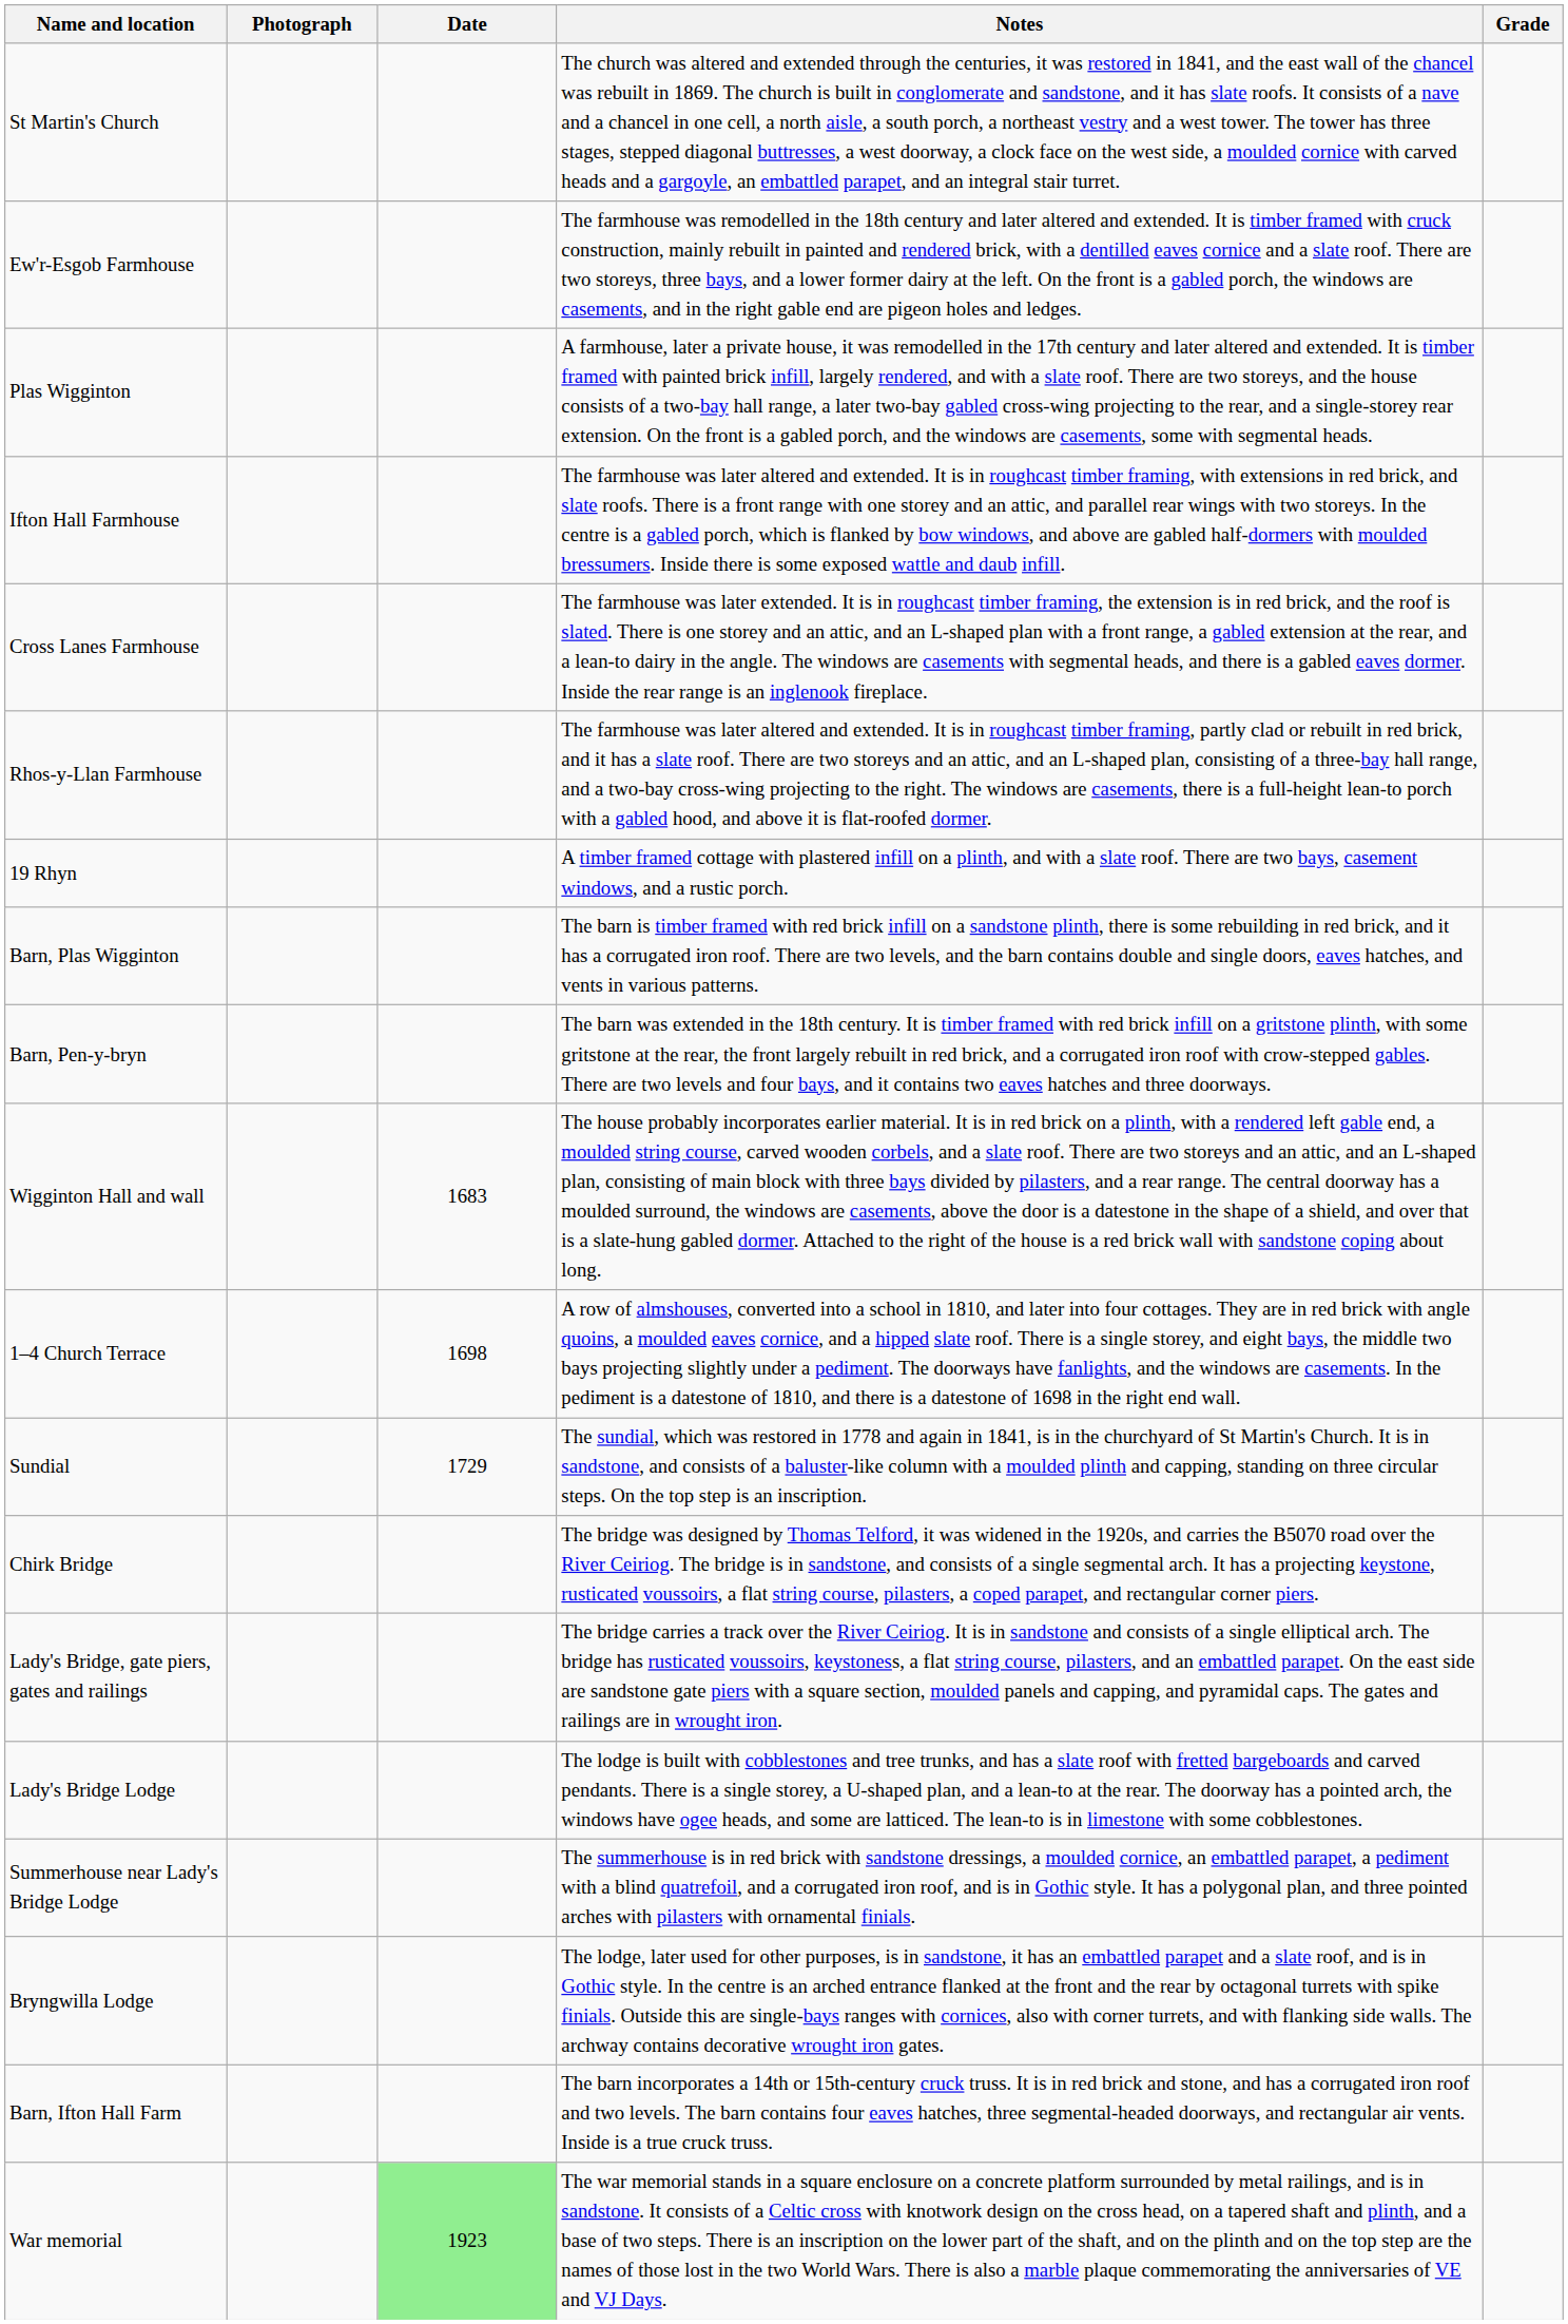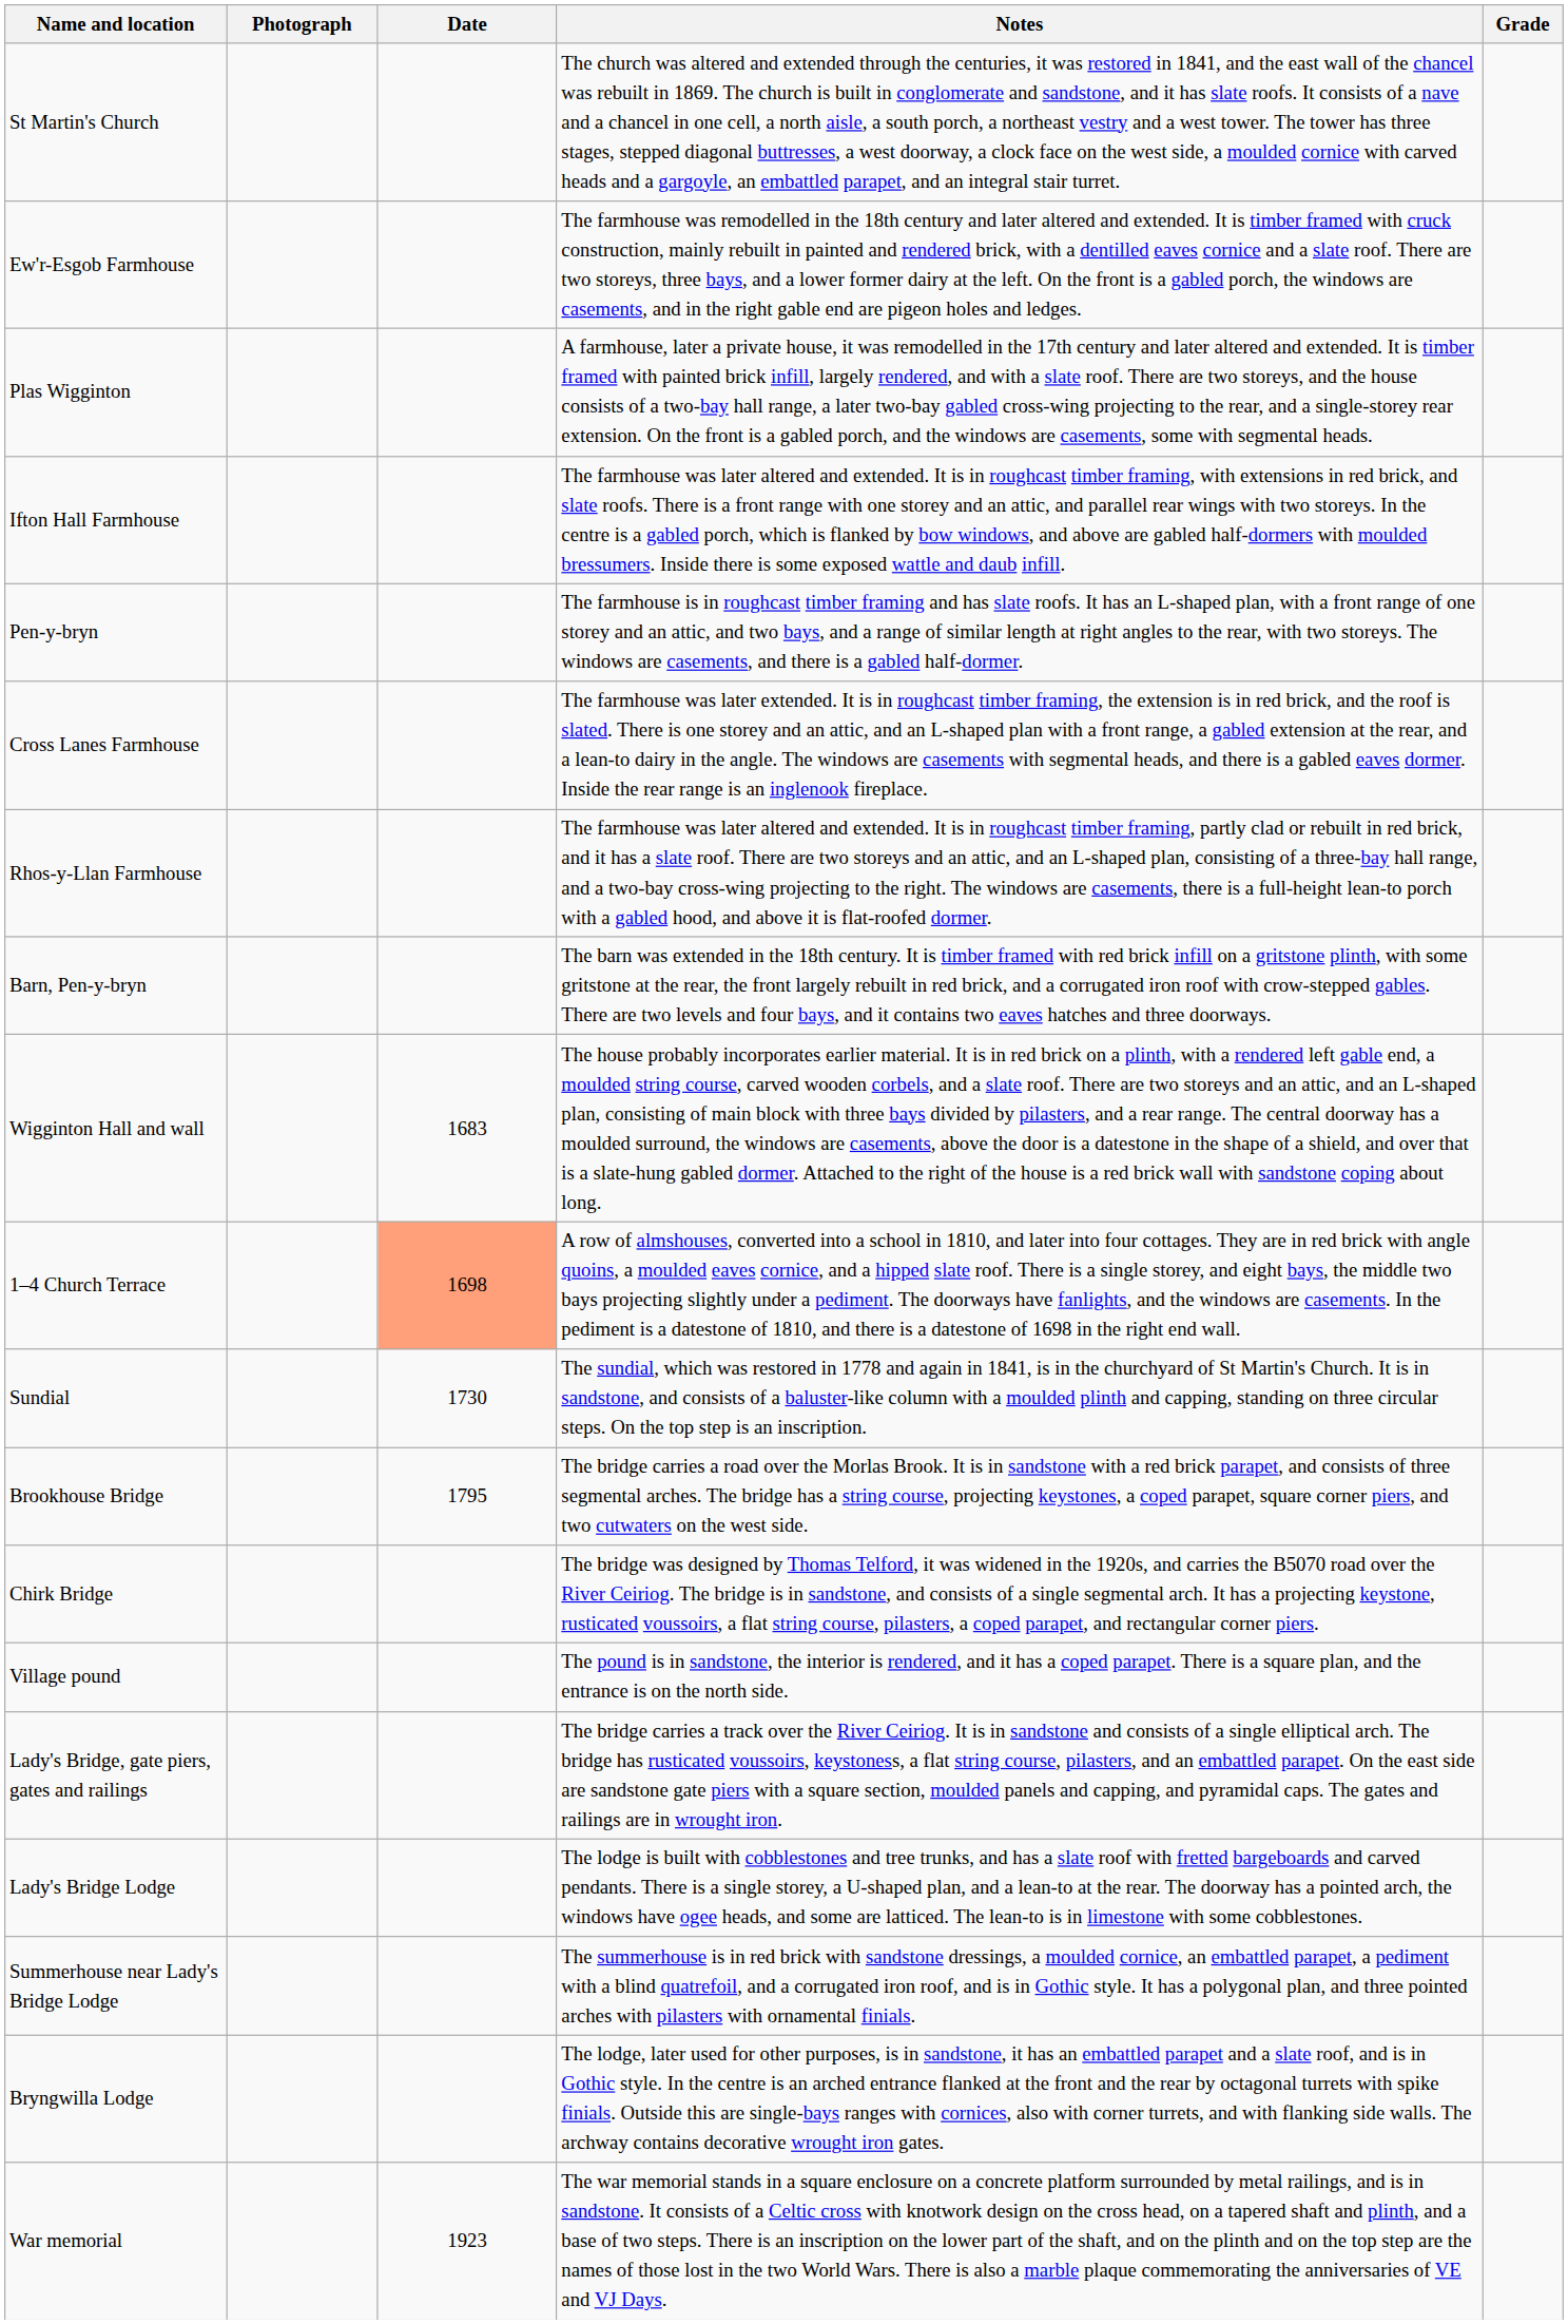 <table class="wikitable sortable plainrowheaders" style="width:100%; border:0; text-align:left; line-height:150%;">
 <tr>
 <th scope="col"  style="width:150px">Name and location</th>
 <th scope="col"  style="width:100px" class="unsortable">Photograph</th>
 <th scope="col"  style="width:120px">Date</th>
 <th scope="col"  style="width:650px" class="unsortable">Notes</th>
 <th scope="col"  style="width:50px">Grade</th>
 </tr>
 <tr>
 <td>St Martin's Church<br><small></small></td>
 <td></td>
 <td align="center"></td>
 <td>The church was altered and extended through the centuries, it was <a href='#'>restored</a> in 1841, and the east wall of the <a href='#'>chancel</a> was rebuilt in 1869.  The church is built in <a href='#'>conglomerate</a> and <a href='#'>sandstone</a>, and it has <a href='#'>slate</a> roofs.  It consists of a <a href='#'>nave</a> and a chancel in one cell, a north <a href='#'>aisle</a>, a south porch, a northeast <a href='#'>vestry</a> and a west tower.  The tower has three stages, stepped diagonal <a href='#'>buttresses</a>, a west doorway, a clock face on the west side, a <a href='#'>moulded</a> <a href='#'>cornice</a> with carved heads and a <a href='#'>gargoyle</a>, an <a href='#'>embattled</a> <a href='#'>parapet</a>, and an integral stair turret.</td>
 <td align="center" ></td>
 </tr>
 <tr>
 <td>Ew'r-Esgob Farmhouse<br><small></small></td>
 <td></td>
 <td align="center"></td>
 <td>The farmhouse was remodelled in the 18th century and later altered and extended.  It is <a href='#'>timber framed</a> with <a href='#'>cruck</a> construction, mainly rebuilt in painted and <a href='#'>rendered</a> brick, with a <a href='#'>dentilled</a> <a href='#'>eaves</a> <a href='#'>cornice</a> and a <a href='#'>slate</a> roof.  There are two storeys, three <a href='#'>bays</a>, and a lower former dairy at the left.  On the front is a <a href='#'>gabled</a> porch, the windows are <a href='#'>casements</a>, and in the right gable end are pigeon holes and ledges.</td>
 <td align="center" ></td>
 </tr>
 <tr>
 <td>Plas Wigginton<br><small></small></td>
 <td></td>
 <td align="center"></td>
 <td>A farmhouse, later a private house, it was remodelled in the 17th century and later altered and extended.  It is <a href='#'>timber framed</a> with painted brick <a href='#'>infill</a>, largely <a href='#'>rendered</a>, and with a <a href='#'>slate</a> roof.  There are two storeys, and the house consists of a two-<a href='#'>bay</a> hall range, a later two-bay <a href='#'>gabled</a> cross-wing projecting to the rear, and a single-storey rear extension.  On the front is a gabled porch, and the windows are <a href='#'>casements</a>, some with segmental heads.</td>
 <td align="center" ></td>
 </tr>
 <tr>
 <td>Ifton Hall Farmhouse<br><small></small></td>
 <td></td>
 <td align="center"></td>
 <td>The farmhouse was later altered and extended.  It is in <a href='#'>roughcast</a> <a href='#'>timber framing</a>, with extensions in red brick, and <a href='#'>slate</a> roofs.  There is a front range with one storey and an attic, and parallel rear wings with two storeys.  In the centre is a <a href='#'>gabled</a> porch, which is flanked by <a href='#'>bow windows</a>, and above are gabled half-<a href='#'>dormers</a> with <a href='#'>moulded</a> <a href='#'>bressumers</a>.  Inside there is some exposed <a href='#'>wattle and daub</a> <a href='#'>infill</a>.</td>
 <td align="center" ></td>
 </tr>
 <tr>
+<td>Pen-y-bryn<br><small></small></td>
+<td></td>
+<td align="center"></td>
+<td>The farmhouse is in <a href='#'>roughcast</a> <a href='#'>timber framing</a> and has <a href='#'>slate</a> roofs.  It has an L-shaped plan, with a front range of one storey and an attic, and two <a href='#'>bays</a>, and a range of similar length at right angles to the rear, with two storeys.  The windows are <a href='#'>casements</a>, and there is a <a href='#'>gabled</a> half-<a href='#'>dormer</a>.</td>
+<td align="center" ></td>
+</tr>
+<tr>
 <td>Cross Lanes Farmhouse<br><small></small></td>
 <td></td>
 <td align="center"></td>
 <td>The farmhouse was later extended.  It is in <a href='#'>roughcast</a> <a href='#'>timber framing</a>, the extension is in red brick, and the roof is <a href='#'>slated</a>.  There is one storey and an attic, and an L-shaped plan with a front range, a <a href='#'>gabled</a> extension at the rear, and a lean-to dairy in the angle.  The windows are <a href='#'>casements</a> with segmental heads, and there is a gabled <a href='#'>eaves</a> <a href='#'>dormer</a>.  Inside the rear range is an <a href='#'>inglenook</a> fireplace.</td>
 <td align="center" ></td>
 </tr>
 <tr>
 <td>Rhos-y-Llan Farmhouse<br><small></small></td>
 <td></td>
 <td align="center"></td>
 <td>The farmhouse was later altered and extended.  It is in <a href='#'>roughcast</a> <a href='#'>timber framing</a>, partly clad or rebuilt in red brick, and it has a <a href='#'>slate</a> roof.  There are two storeys and an attic, and an L-shaped plan, consisting of a three-<a href='#'>bay</a> hall range, and a two-bay cross-wing projecting to the right.  The windows are <a href='#'>casements</a>, there is a full-height lean-to porch with a <a href='#'>gabled</a> hood, and above it is flat-roofed <a href='#'>dormer</a>.</td>
-<td align="center" ></td>
-</tr>
-<tr>
-<td>19 Rhyn<br><small></small></td>
-<td></td>
-<td align="center"></td>
-<td>A <a href='#'>timber framed</a> cottage with plastered <a href='#'>infill</a> on a <a href='#'>plinth</a>, and with a <a href='#'>slate</a> roof.  There are two <a href='#'>bays</a>, <a href='#'>casement windows</a>, and a rustic porch.</td>
-<td align="center" ></td>
-</tr>
-<tr>
-<td>Barn, Plas Wigginton<br><small></small></td>
-<td></td>
-<td align="center"></td>
-<td>The barn is <a href='#'>timber framed</a> with red brick <a href='#'>infill</a> on a <a href='#'>sandstone</a> <a href='#'>plinth</a>, there is some rebuilding in red brick, and it has a corrugated iron roof.  There are two levels, and the barn contains double and single doors, <a href='#'>eaves</a> hatches, and vents in various patterns.</td>
 <td align="center" ></td>
 </tr>
 <tr>
 <td>Barn, Pen-y-bryn<br><small></small></td>
 <td></td>
 <td align="center"></td>
 <td>The barn was extended in the 18th century.  It is <a href='#'>timber framed</a> with red brick <a href='#'>infill</a> on a <a href='#'>gritstone</a> <a href='#'>plinth</a>, with some gritstone at the rear, the front largely rebuilt in red brick, and a corrugated iron roof with crow-stepped <a href='#'>gables</a>.  There are two levels and four <a href='#'>bays</a>, and it contains two <a href='#'>eaves</a> hatches and three doorways.</td>
 <td align="center" ></td>
 </tr>
 <tr>
 <td>Wigginton Hall and wall<br><small></small></td>
 <td></td>
 <td align="center">1683</td>
 <td>The house probably incorporates earlier material.  It is in red brick on a <a href='#'>plinth</a>, with a <a href='#'>rendered</a> left <a href='#'>gable</a> end, a <a href='#'>moulded</a> <a href='#'>string course</a>, carved wooden <a href='#'>corbels</a>, and a <a href='#'>slate</a> roof.  There are two storeys and an attic, and an L-shaped plan, consisting of main block with three <a href='#'>bays</a> divided by <a href='#'>pilasters</a>, and a rear range.  The central doorway has a moulded surround, the windows are <a href='#'>casements</a>, above the door is a datestone in the shape of a shield, and over that is a slate-hung gabled <a href='#'>dormer</a>.  Attached to the right of the house is a red brick wall with <a href='#'>sandstone</a> <a href='#'>coping</a> about  long.</td>
 <td align="center" ></td>
 </tr>
 <tr>
 <td>1–4 Church Terrace<br><small></small></td>
 <td></td>
-<td align="center">1698</td>
+<td align="center" style="background: lightsalmon;">1698</td>
 <td>A row of <a href='#'>almshouses</a>, converted into a school in 1810, and later into four cottages.  They are in red brick with angle <a href='#'>quoins</a>, a <a href='#'>moulded</a> <a href='#'>eaves</a> <a href='#'>cornice</a>, and a <a href='#'>hipped</a> <a href='#'>slate</a> roof.  There is a single storey, and eight <a href='#'>bays</a>, the middle two bays projecting slightly under a <a href='#'>pediment</a>.  The doorways have <a href='#'>fanlights</a>, and the windows are <a href='#'>casements</a>.  In the pediment is a datestone of 1810, and there is a datestone of 1698 in the right end wall.</td>
 <td align="center" ></td>
 </tr>
 <tr>
 <td>Sundial<br><small></small></td>
 <td></td>
-<td align="center">1729</td>
+<td align="center">1730</td>
 <td>The <a href='#'>sundial</a>, which was restored in 1778 and again in 1841, is in the churchyard of St Martin's Church.  It is in <a href='#'>sandstone</a>, and consists of a <a href='#'>baluster</a>-like column with a <a href='#'>moulded</a> <a href='#'>plinth</a> and capping, standing on three circular steps.  On the top step is an inscription.</td>
+<td align="center" ></td>
+</tr>
+<tr>
+<td>Brookhouse Bridge<br><small></small></td>
+<td></td>
+<td align="center">1795</td>
+<td>The bridge carries a road over the Morlas Brook.  It is in <a href='#'>sandstone</a> with a red brick <a href='#'>parapet</a>, and consists of three segmental arches.  The bridge has a <a href='#'>string course</a>, projecting <a href='#'>keystones</a>, a <a href='#'>coped</a> parapet, square corner <a href='#'>piers</a>, and two <a href='#'>cutwaters</a> on the west side.</td>
 <td align="center" ></td>
 </tr>
 <tr>
 <td>Chirk Bridge<br><small></small></td>
 <td></td>
 <td align="center"></td>
 <td>The bridge was designed by <a href='#'>Thomas Telford</a>, it was widened in the 1920s, and carries the B5070 road over the <a href='#'>River Ceiriog</a>.  The bridge is in <a href='#'>sandstone</a>, and consists of a single segmental arch.  It has a projecting <a href='#'>keystone</a>, <a href='#'>rusticated</a> <a href='#'>voussoirs</a>, a flat <a href='#'>string course</a>, <a href='#'>pilasters</a>, a <a href='#'>coped</a> <a href='#'>parapet</a>, and rectangular corner <a href='#'>piers</a>.</td>
+<td align="center" ></td>
+</tr>
+<tr>
+<td>Village pound<br><small></small></td>
+<td></td>
+<td align="center"></td>
+<td>The <a href='#'>pound</a> is in <a href='#'>sandstone</a>, the interior is <a href='#'>rendered</a>, and it has a <a href='#'>coped</a> <a href='#'>parapet</a>.  There is a square plan, and the entrance is on the north side.</td>
 <td align="center" ></td>
 </tr>
 <tr>
 <td>Lady's Bridge, gate piers, gates and railings<br><small></small></td>
 <td></td>
 <td align="center"></td>
 <td>The bridge carries a track over the <a href='#'>River Ceiriog</a>.  It is in <a href='#'>sandstone</a> and consists of a single elliptical arch.  The bridge has <a href='#'>rusticated</a> <a href='#'>voussoirs</a>, <a href='#'>keystones</a>s, a flat <a href='#'>string course</a>, <a href='#'>pilasters</a>, and an <a href='#'>embattled</a> <a href='#'>parapet</a>.  On the east side are sandstone gate <a href='#'>piers</a> with a square section, <a href='#'>moulded</a> panels and capping, and pyramidal caps.  The gates and railings are in <a href='#'>wrought iron</a>.</td>
 <td align="center" ></td>
 </tr>
 <tr>
 <td>Lady's Bridge Lodge<br><small></small></td>
 <td></td>
 <td align="center"></td>
 <td>The lodge is built with <a href='#'>cobblestones</a> and tree trunks, and has a <a href='#'>slate</a> roof with <a href='#'>fretted</a> <a href='#'>bargeboards</a> and carved pendants.  There is a single storey, a U-shaped plan, and a lean-to at the rear.  The doorway has a pointed arch, the windows have <a href='#'>ogee</a> heads, and some are latticed.  The lean-to is in <a href='#'>limestone</a> with some cobblestones.</td>
 <td align="center" ></td>
 </tr>
 <tr>
 <td>Summerhouse near Lady's Bridge Lodge<br><small></small></td>
 <td></td>
 <td align="center"></td>
 <td>The <a href='#'>summerhouse</a> is in red brick with <a href='#'>sandstone</a> dressings, a <a href='#'>moulded</a> <a href='#'>cornice</a>, an <a href='#'>embattled</a> <a href='#'>parapet</a>, a <a href='#'>pediment</a> with a blind <a href='#'>quatrefoil</a>, and a corrugated iron roof, and is in <a href='#'>Gothic</a> style.  It has a polygonal plan, and three pointed arches with <a href='#'>pilasters</a> with ornamental <a href='#'>finials</a>.</td>
 <td align="center" ></td>
 </tr>
 <tr>
 <td>Bryngwilla Lodge<br><small></small></td>
 <td></td>
 <td align="center"></td>
 <td>The lodge, later used for other purposes, is in <a href='#'>sandstone</a>, it has an <a href='#'>embattled</a> <a href='#'>parapet</a> and a <a href='#'>slate</a> roof, and is in <a href='#'>Gothic</a> style.  In the centre is an arched entrance flanked at the front and the rear by octagonal turrets with spike <a href='#'>finials</a>.  Outside this are single-<a href='#'>bays</a> ranges with <a href='#'>cornices</a>, also with corner turrets, and with flanking side walls.  The archway contains decorative <a href='#'>wrought iron</a> gates.</td>
 <td align="center" ></td>
 </tr>
 <tr>
-<td>Barn, Ifton Hall Farm<br><small></small></td>
-<td></td>
-<td align="center"></td>
-<td>The barn incorporates a 14th or 15th-century <a href='#'>cruck</a> truss.  It is in red brick and stone, and has a corrugated iron roof and two levels.  The barn contains four <a href='#'>eaves</a> hatches, three segmental-headed doorways, and rectangular air vents.  Inside is a true cruck truss.</td>
-<td align="center" ></td>
-</tr>
-<tr>
 <td>War memorial<br><small></small></td>
 <td></td>
-<td align="center" style="background: lightgreen;">1923</td>
+<td align="center">1923</td>
 <td>The war memorial stands in a square enclosure on a concrete platform surrounded by metal railings, and is in <a href='#'>sandstone</a>.  It consists of a <a href='#'>Celtic cross</a> with knotwork design on the cross head, on a tapered shaft and <a href='#'>plinth</a>, and a base of two steps.  There is an inscription on the lower part of the shaft, and on the plinth and on the top step are the names of those lost in the two World Wars.  There is also a <a href='#'>marble</a> plaque commemorating the anniversaries of <a href='#'>VE</a> and <a href='#'>VJ Days</a>.</td>
 <td align="center" ></td>
 </tr>
 <tr>
 </tr>
 </table>
